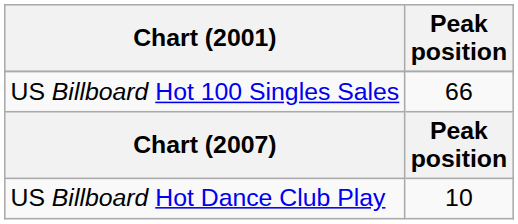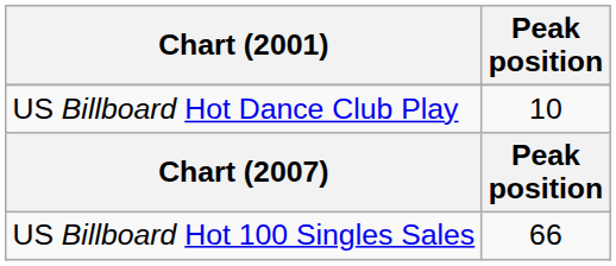 <table class="wikitable">
 <tr>
 <th>Chart (2001)</th>
 <th>Peak<br>position</th>
 </tr>
 <tr>
 </tr>
 <tr>
-<td>US <em>Billboard</em> <a href='#'>Hot 100 Singles Sales</a></td>
-<td style="text-align:center;">66</td>
+<td>US <em>Billboard</em> <a href='#'>Hot Dance Club Play</a></td>
+<td style="text-align:center;">10</td>
 </tr>
 <tr>
 <th>Chart (2007)</th>
 <th>Peak<br>position</th>
 </tr>
 <tr>
-<td>US <em>Billboard</em> <a href='#'>Hot Dance Club Play</a></td>
-<td style="text-align:center;">10</td>
+<td>US <em>Billboard</em> <a href='#'>Hot 100 Singles Sales</a></td>
+<td style="text-align:center;">66</td>
 </tr>
 </table>
